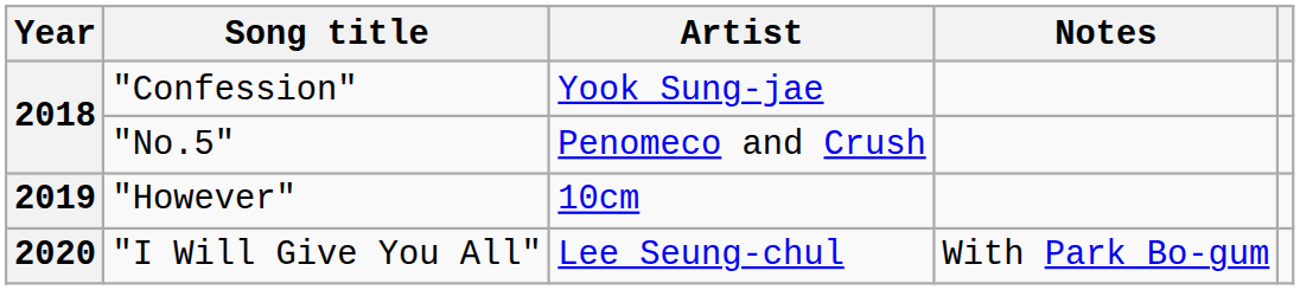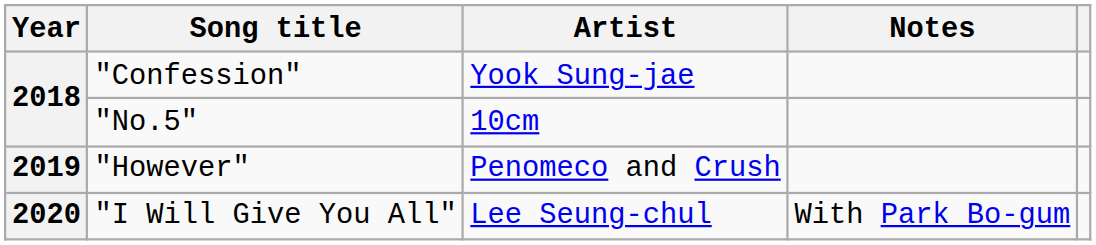 <table class="wikitable plainrowheaders sortable">
 <tr>
 <th scope="col">Year</th>
 <th scope="col">Song title</th>
 <th scope="col">Artist</th>
 <th scope="col" class="unsortable">Notes</th>
 <th scope="col" class="unsortable"></th>
 </tr>
 <tr>
 <th scope="row" rowspan="2">2018</th>
 <td>"Confession"</td>
 <td><a href='#'>Yook Sung-jae</a></td>
 <td></td>
 <td style="text-align:center"></td>
 </tr>
 <tr>
 <td>"No.5"</td>
-<td><a href='#'>Penomeco</a> and <a href='#'>Crush</a></td>
+<td><a href='#'>10cm</a></td>
 <td></td>
 <td style="text-align:center"></td>
 </tr>
 <tr>
 <th scope="row">2019</th>
 <td>"However"</td>
-<td><a href='#'>10cm</a></td>
+<td><a href='#'>Penomeco</a> and <a href='#'>Crush</a></td>
 <td></td>
 <td style="text-align:center"></td>
 </tr>
 <tr>
 <th scope="row">2020</th>
 <td>"I Will Give You All"</td>
 <td><a href='#'>Lee Seung-chul</a></td>
 <td>With <a href='#'>Park Bo-gum</a></td>
 <td style="text-align:center"></td>
 </tr>
 </table>
